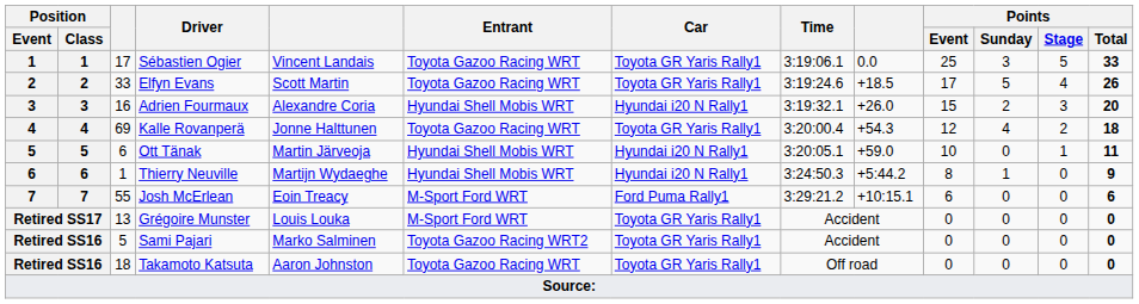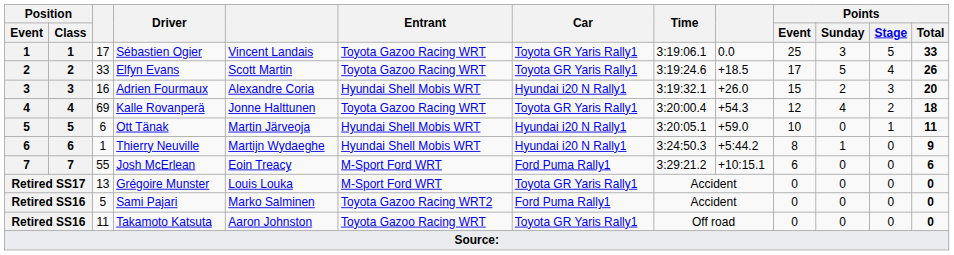 <table class="wikitable" width=85% style="font-size:85%">
 <tr>
 <th colspan="2">Position</th>
 <th rowspan="2"></th>
 <th rowspan="2">Driver</th>
 <th rowspan="2"></th>
 <th rowspan="2">Entrant</th>
 <th rowspan="2">Car</th>
 <th rowspan="2">Time</th>
 <th rowspan="2"></th>
 <th colspan="4">Points</th>
 </tr>
 <tr>
 <th>Event</th>
 <th>Class</th>
 <th>Event</th>
 <th>Sunday</th>
 <th><a href='#'>Stage</a></th>
 <th>Total</th>
 </tr>
 <tr>
 <th>1</th>
 <th>1</th>
 <td align="center">17</td>
 <td><a href='#'>Sébastien Ogier</a></td>
 <td><a href='#'>Vincent Landais</a></td>
 <td><a href='#'>Toyota Gazoo Racing WRT</a></td>
 <td><a href='#'>Toyota GR Yaris Rally1</a></td>
 <td>3:19:06.1</td>
 <td>0.0</td>
 <td align="center">25</td>
 <td align="center">3</td>
 <td align="center">5</td>
 <td align="center"><strong>33</strong></td>
 </tr>
 <tr>
 <th>2</th>
 <th>2</th>
 <td align="center">33</td>
 <td><a href='#'>Elfyn Evans</a></td>
 <td><a href='#'>Scott Martin</a></td>
 <td><a href='#'>Toyota Gazoo Racing WRT</a></td>
 <td><a href='#'>Toyota GR Yaris Rally1</a></td>
 <td>3:19:24.6</td>
 <td>+18.5</td>
 <td align="center">17</td>
 <td align="center">5</td>
 <td align="center">4</td>
 <td align="center"><strong>26</strong></td>
 </tr>
 <tr>
 <th>3</th>
 <th>3</th>
 <td align="center">16</td>
 <td><a href='#'>Adrien Fourmaux</a></td>
 <td><a href='#'>Alexandre Coria</a></td>
 <td><a href='#'>Hyundai Shell Mobis WRT</a></td>
 <td><a href='#'>Hyundai i20 N Rally1</a></td>
 <td>3:19:32.1</td>
 <td>+26.0</td>
 <td align="center">15</td>
 <td align="center">2</td>
 <td align="center">3</td>
 <td align="center"><strong>20</strong></td>
 </tr>
 <tr>
 <th>4</th>
 <th>4</th>
 <td align="center">69</td>
 <td><a href='#'>Kalle Rovanperä</a></td>
 <td><a href='#'>Jonne Halttunen</a></td>
 <td><a href='#'>Toyota Gazoo Racing WRT</a></td>
 <td><a href='#'>Toyota GR Yaris Rally1</a></td>
 <td>3:20:00.4</td>
 <td>+54.3</td>
 <td align="center">12</td>
 <td align="center">4</td>
 <td align="center">2</td>
 <td align="center"><strong>18</strong></td>
 </tr>
 <tr>
 <th>5</th>
 <th>5</th>
 <td align="center">6</td>
 <td><a href='#'>Ott Tänak</a></td>
 <td><a href='#'>Martin Järveoja</a></td>
 <td><a href='#'>Hyundai Shell Mobis WRT</a></td>
 <td><a href='#'>Hyundai i20 N Rally1</a></td>
 <td>3:20:05.1</td>
 <td>+59.0</td>
 <td align="center">10</td>
 <td align="center">0</td>
 <td align="center">1</td>
 <td align="center"><strong>11</strong></td>
 </tr>
 <tr>
 <th>6</th>
 <th>6</th>
 <td align="center">1</td>
 <td><a href='#'>Thierry Neuville</a></td>
 <td><a href='#'>Martijn Wydaeghe</a></td>
 <td><a href='#'>Hyundai Shell Mobis WRT</a></td>
 <td><a href='#'>Hyundai i20 N Rally1</a></td>
 <td>3:24:50.3</td>
 <td>+5:44.2</td>
 <td align="center">8</td>
 <td align="center">1</td>
 <td align="center">0</td>
 <td align="center"><strong>9</strong></td>
 </tr>
 <tr>
 <th>7</th>
 <th>7</th>
 <td align="center">55</td>
 <td><a href='#'>Josh McErlean</a></td>
 <td><a href='#'>Eoin Treacy</a></td>
 <td><a href='#'>M-Sport Ford WRT</a></td>
 <td><a href='#'>Ford Puma Rally1</a></td>
 <td>3:29:21.2</td>
 <td>+10:15.1</td>
 <td align="center">6</td>
 <td align="center">0</td>
 <td align="center">0</td>
 <td align="center"><strong>6</strong></td>
 </tr>
 <tr>
 <th colspan="2">Retired SS17</th>
 <td align="center">13</td>
 <td><a href='#'>Grégoire Munster</a></td>
 <td><a href='#'>Louis Louka</a></td>
 <td><a href='#'>M-Sport Ford WRT</a></td>
 <td><a href='#'>Toyota GR Yaris Rally1</a></td>
 <td colspan="2" align="center">Accident</td>
 <td align="center">0</td>
 <td align="center">0</td>
 <td align="center">0</td>
 <td align="center"><strong>0</strong></td>
 </tr>
 <tr>
 <th colspan="2">Retired SS16</th>
 <td align="center">5</td>
 <td><a href='#'>Sami Pajari</a></td>
 <td><a href='#'>Marko Salminen</a></td>
 <td><a href='#'>Toyota Gazoo Racing WRT2</a></td>
-<td><a href='#'>Toyota GR Yaris Rally1</a></td>
+<td><a href='#'>Ford Puma Rally1</a></td>
 <td colspan="2" align="center">Accident</td>
 <td align="center">0</td>
 <td align="center">0</td>
 <td align="center">0</td>
 <td align="center"><strong>0</strong></td>
 </tr>
 <tr>
 <th colspan="2">Retired SS16</th>
-<td align="center">18</td>
+<td align="center">11</td>
 <td><a href='#'>Takamoto Katsuta</a></td>
 <td><a href='#'>Aaron Johnston</a></td>
 <td><a href='#'>Toyota Gazoo Racing WRT</a></td>
 <td><a href='#'>Toyota GR Yaris Rally1</a></td>
 <td colspan="2" align="center">Off road</td>
 <td align="center">0</td>
 <td align="center">0</td>
 <td align="center">0</td>
 <td align="center"><strong>0</strong></td>
 </tr>
 <tr>
 <td style="background-color:#EAECF0; text-align:center" colspan="13"><strong>Source:</strong></td>
 </tr>
 </table>
